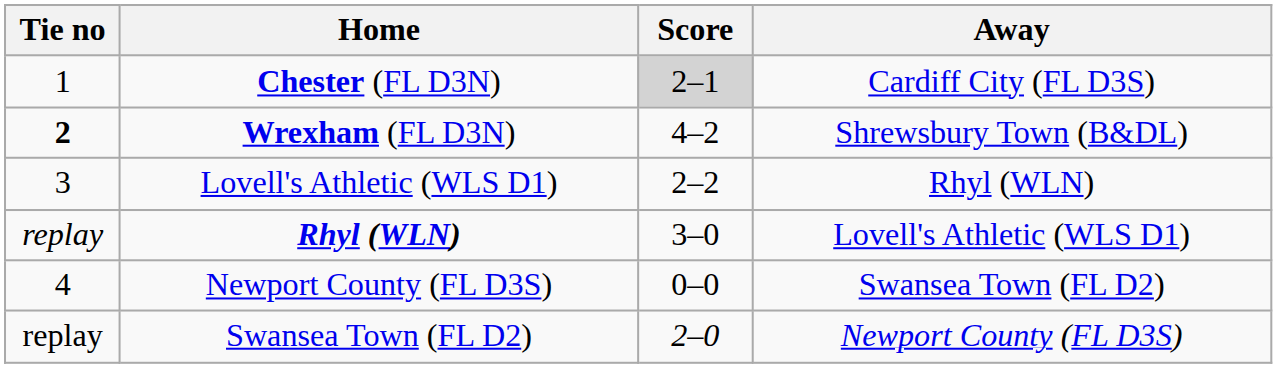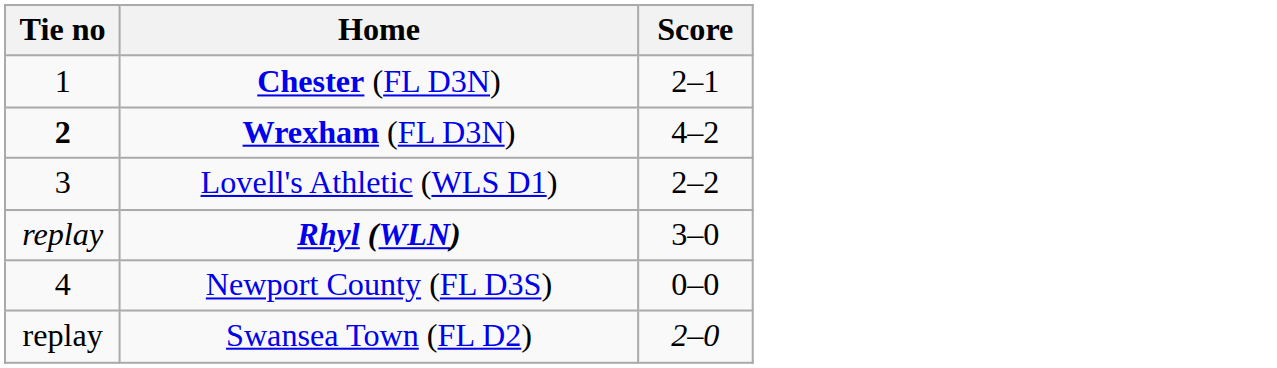 <table class="wikitable" style="text-align:center">
 <tr>
 <th width=50>Tie no</th>
 <th width=250>Home</th>
 <th width=50>Score</th>
-<th width=250>Away</th>
 </tr>
 <tr>
 <td>1</td>
 <td><strong><a href='#'>Chester</a></strong> (<a href='#'>FL D3N</a>)</td>
-<td style="background: lightgrey;">2–1</td>
-<td><a href='#'>Cardiff City</a> (<a href='#'>FL D3S</a>)</td>
+<td>2–1</td>
 </tr>
 <tr>
 <td><strong>2</strong></td>
 <td><strong><a href='#'>Wrexham</a></strong> (<a href='#'>FL D3N</a>)</td>
 <td>4–2</td>
-<td><a href='#'>Shrewsbury Town</a> (<a href='#'>B&DL</a>)</td>
 </tr>
 <tr>
 <td>3</td>
 <td><a href='#'>Lovell's Athletic</a> (<a href='#'>WLS D1</a>)</td>
 <td>2–2</td>
-<td><a href='#'>Rhyl</a> (<a href='#'>WLN</a>)</td>
 </tr>
 <tr>
 <td><em>replay</em></td>
 <td><strong><em><a href='#'>Rhyl</a><strong> (<a href='#'>WLN</a>)<em></td>
 <td></em>3–0<em></td>
-<td></em><a href='#'>Lovell's Athletic</a> (<a href='#'>WLS D1</a>)<em></td>
 </tr>
 <tr>
 <td>4</td>
 <td><a href='#'>Newport County</a> (<a href='#'>FL D3S</a>)</td>
 <td>0–0</td>
-<td><a href='#'>Swansea Town</a> (<a href='#'>FL D2</a>)</td>
 </tr>
 <tr>
 <td></em>replay<em></td>
 <td></em></strong><a href='#'>Swansea Town</a></strong> (<a href='#'>FL D2</a>)</em></td>
 <td><em>2–0</em></td>
-<td><em><a href='#'>Newport County</a> (<a href='#'>FL D3S</a>)</em></td>
 </tr>
 </table>
